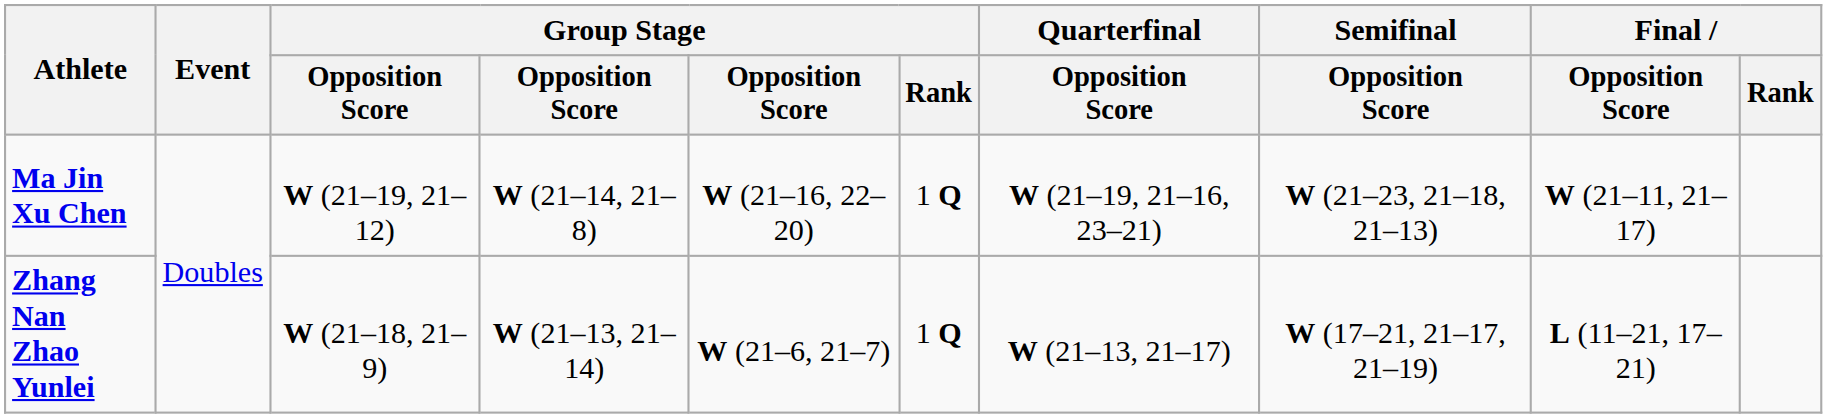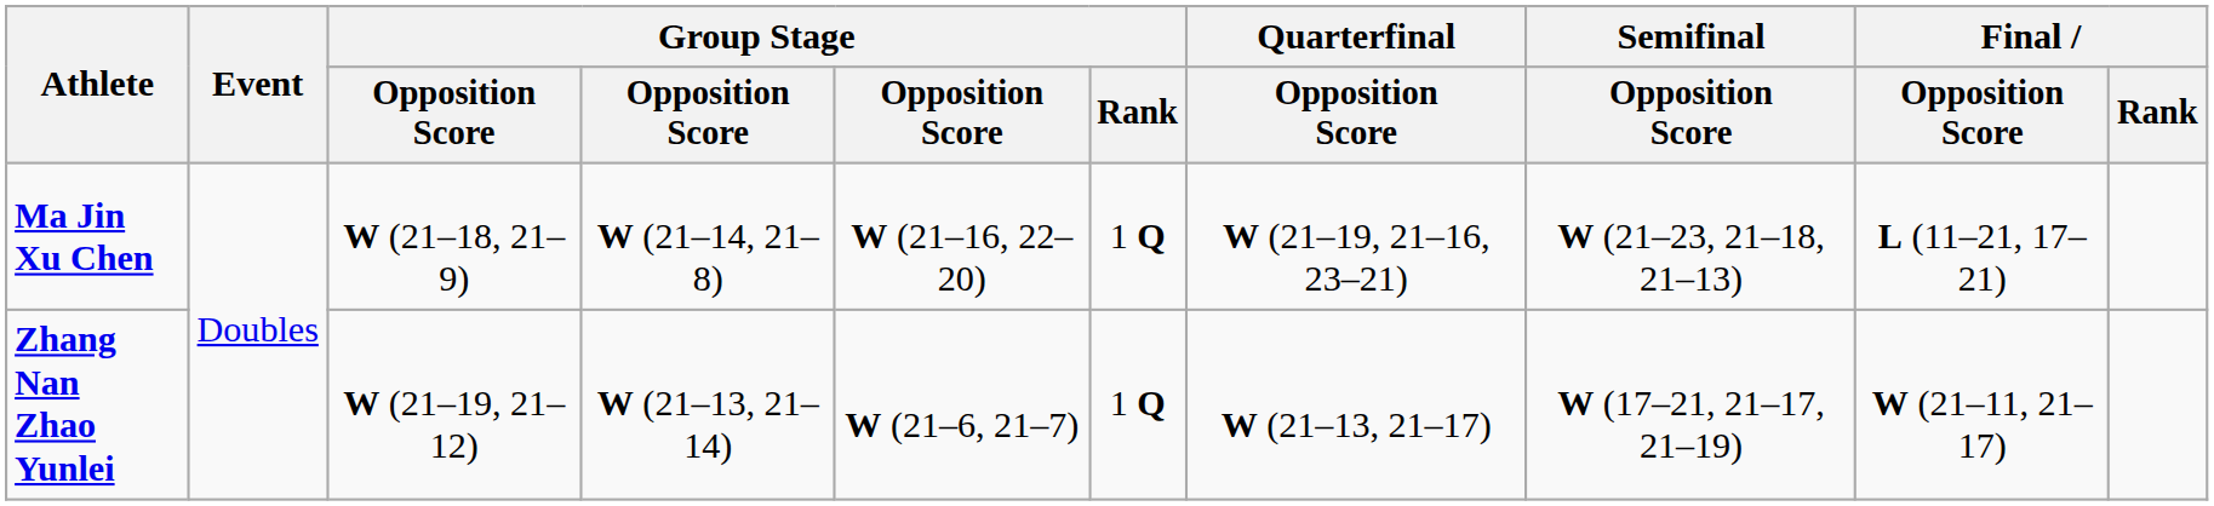 <table class="wikitable" style="font-size:90%">
 <tr>
 <th rowspan=2>Athlete</th>
 <th rowspan=2>Event</th>
 <th colspan=4>Group Stage</th>
 <th>Quarterfinal</th>
 <th>Semifinal</th>
 <th colspan=2>Final / </th>
 </tr>
 <tr style="font-size:95%">
 <th>Opposition<br>Score</th>
 <th>Opposition<br>Score</th>
 <th>Opposition<br>Score</th>
 <th>Rank</th>
 <th>Opposition<br>Score</th>
 <th>Opposition<br>Score</th>
 <th>Opposition<br>Score</th>
 <th>Rank</th>
 </tr>
 <tr align=center>
 <td align=left><strong><a href='#'>Ma Jin</a><br><a href='#'>Xu Chen</a></strong></td>
 <td align=left rowspan=2><a href='#'>Doubles</a></td>
-<td><br><strong>W</strong> (21–19, 21–12)</td>
+<td><br><strong>W</strong> (21–18, 21–9)</td>
 <td><br><strong>W</strong> (21–14, 21–8)</td>
 <td><br><strong>W</strong> (21–16, 22–20)</td>
 <td>1 <strong>Q</strong></td>
 <td><br> <strong>W</strong> (21–19, 21–16, 23–21)</td>
 <td><br><strong>W</strong> (21–23, 21–18, 21–13)</td>
-<td><br><strong>W</strong> (21–11, 21–17)</td>
+<td><br><strong>L</strong> (11–21, 17–21)</td>
 <td></td>
 </tr>
 <tr align=center>
 <td align=left><strong><a href='#'>Zhang Nan</a><br><a href='#'>Zhao Yunlei</a></strong></td>
-<td><br><strong>W</strong> (21–18, 21–9)</td>
+<td><br><strong>W</strong> (21–19, 21–12)</td>
 <td><br><strong>W</strong> (21–13, 21–14)</td>
 <td><br><strong>W</strong> (21–6, 21–7)</td>
 <td>1 <strong>Q</strong></td>
 <td><br><strong>W</strong> (21–13, 21–17)</td>
 <td><br><strong>W</strong> (17–21, 21–17, 21–19)</td>
-<td><br><strong>L</strong> (11–21, 17–21)</td>
+<td><br><strong>W</strong> (21–11, 21–17)</td>
 <td></td>
 </tr>
 </table>
